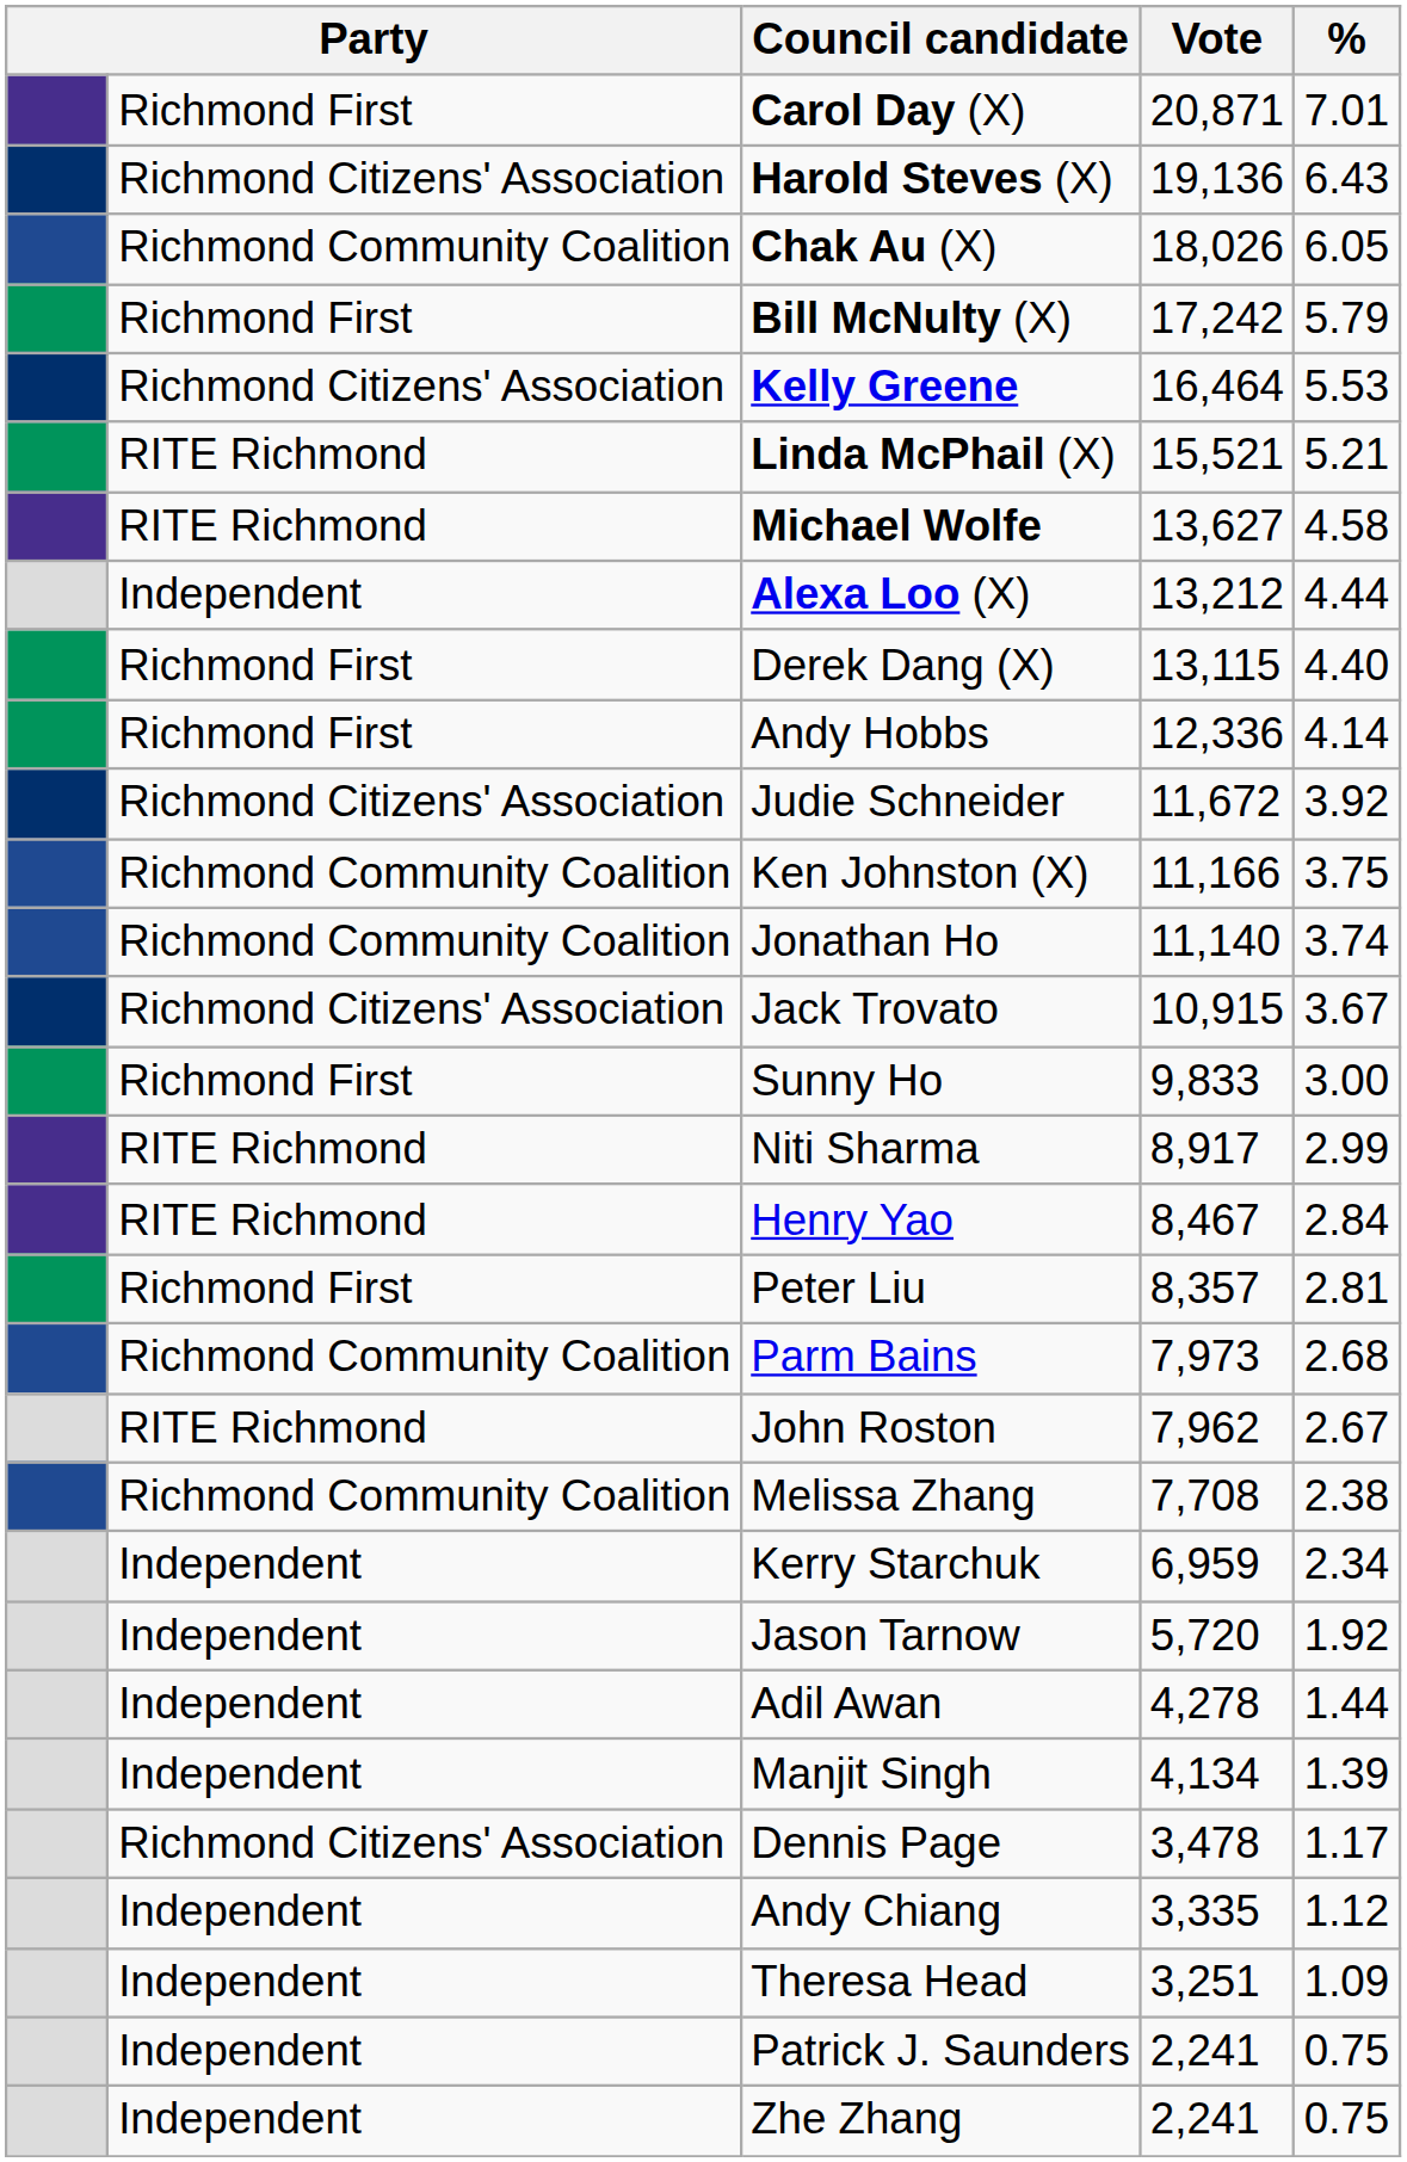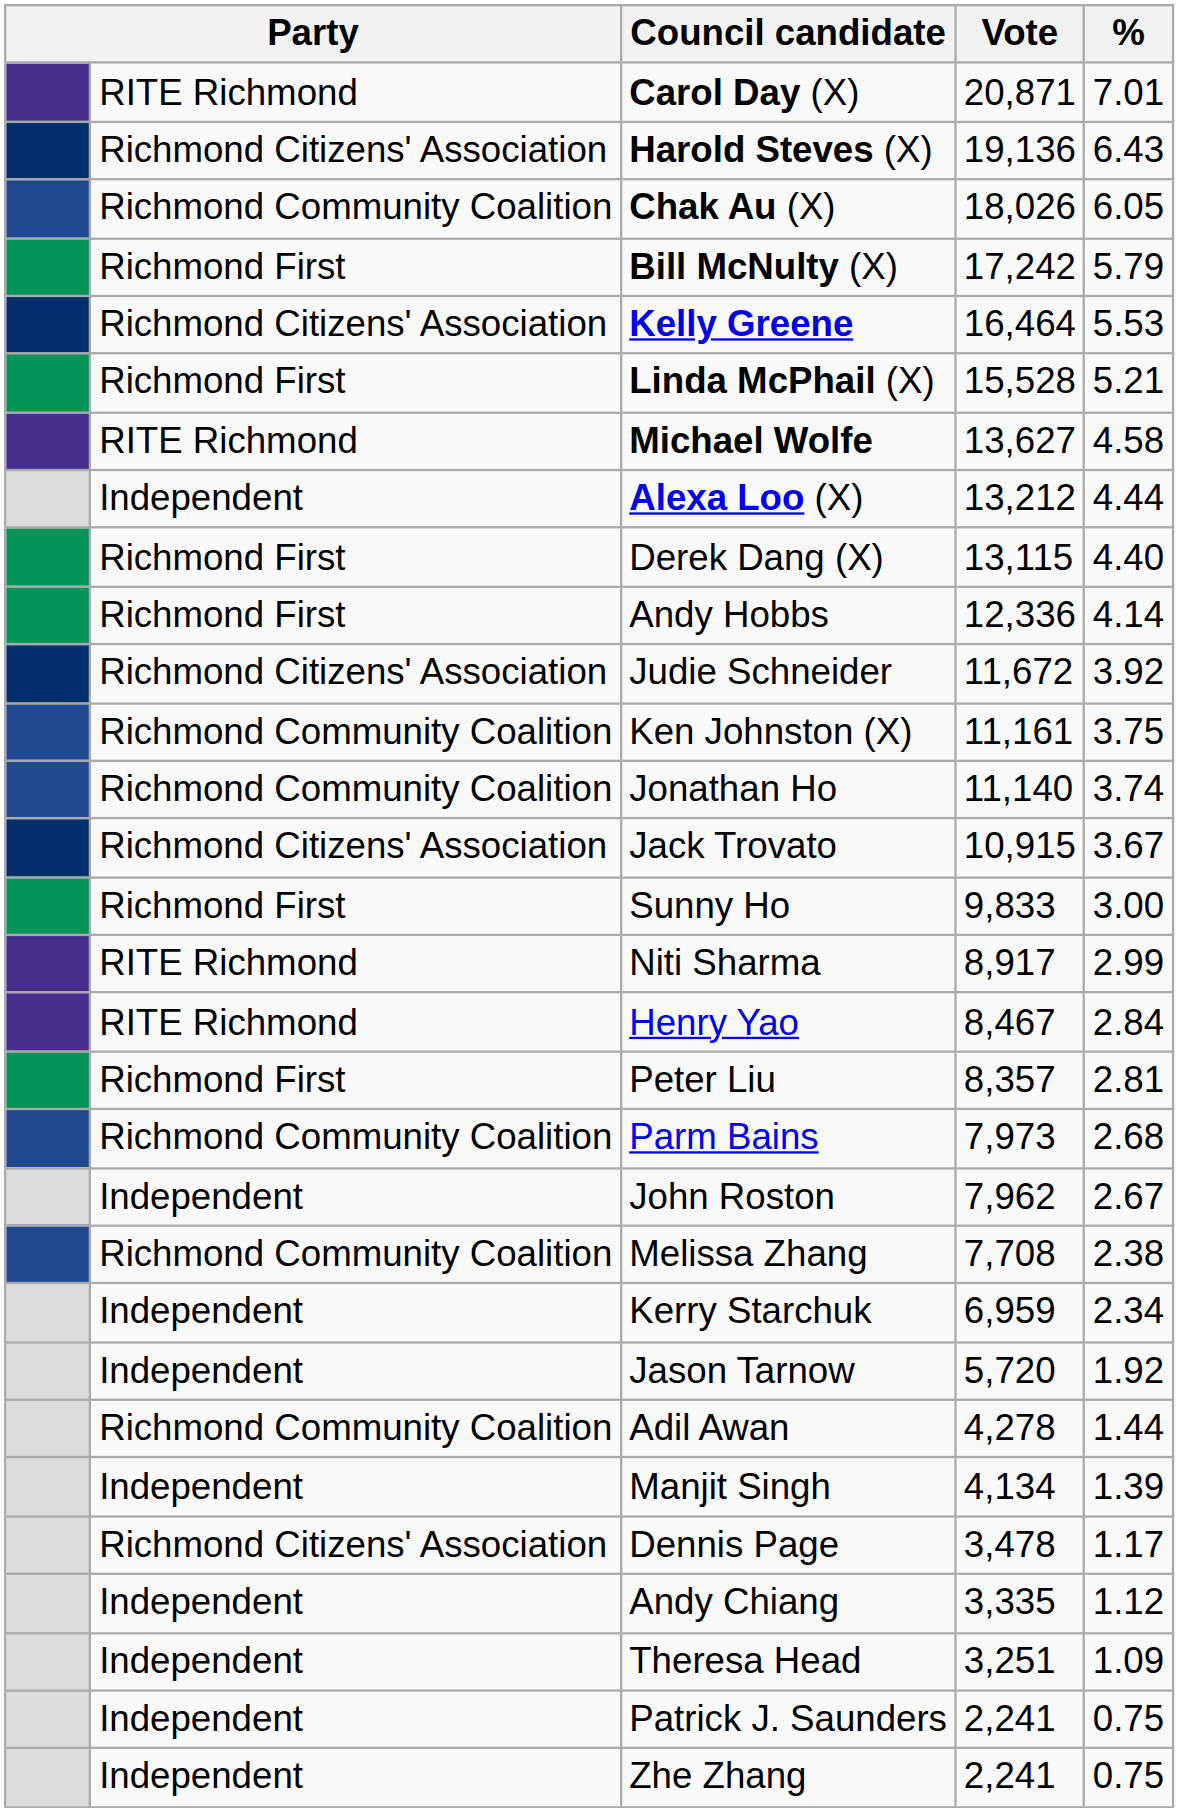 <table class="wikitable">
 <tr>
 <th colspan="2">Party</th>
 <th>Council candidate</th>
 <th>Vote</th>
 <th>%</th>
 </tr>
 <tr>
 <td style="background:#472D8C;" width="30px"> </td>
-<td>Richmond First</td>
+<td>RITE Richmond</td>
 <td><strong>Carol Day</strong> (X)</td>
 <td>20,871</td>
 <td>7.01</td>
 </tr>
 <tr>
 <td style="background:#002F6C;" width="30px"> </td>
 <td>Richmond Citizens' Association</td>
 <td><strong>Harold Steves</strong> (X)</td>
 <td>19,136</td>
 <td>6.43</td>
 </tr>
 <tr>
 <td style="background:#1F4991;" width="30px"> </td>
 <td>Richmond Community Coalition</td>
 <td><strong>Chak Au</strong> (X)</td>
 <td>18,026</td>
 <td>6.05</td>
 </tr>
 <tr>
 <td style="background:#00945B;" width="30px"> </td>
 <td>Richmond First</td>
 <td><strong>Bill McNulty</strong> (X)</td>
 <td>17,242</td>
 <td>5.79</td>
 </tr>
 <tr>
 <td style="background:#002F6C;" width="30px"> </td>
 <td>Richmond Citizens' Association</td>
 <td><strong><a href='#'>Kelly Greene</a></strong></td>
 <td>16,464</td>
 <td>5.53</td>
 </tr>
 <tr>
 <td style="background:#00945B;" width="30px"> </td>
-<td>RITE Richmond</td>
+<td>Richmond First</td>
 <td><strong>Linda McPhail</strong> (X)</td>
-<td>15,521</td>
+<td>15,528</td>
 <td>5.21</td>
 </tr>
 <tr>
 <td style="background:#472D8C;" width="30px"> </td>
 <td>RITE Richmond</td>
 <td><strong>Michael Wolfe</strong></td>
 <td>13,627</td>
 <td>4.58</td>
 </tr>
 <tr>
 <td style="background:gainsboro" width="30px"> </td>
 <td>Independent</td>
 <td><strong><a href='#'>Alexa Loo</a></strong> (X)</td>
 <td>13,212</td>
 <td>4.44</td>
 </tr>
 <tr>
 <td style="background:#00945B;" width="30px"> </td>
 <td>Richmond First</td>
 <td>Derek Dang (X)</td>
 <td>13,115</td>
 <td>4.40</td>
 </tr>
 <tr>
 <td style="background:#00945B;" width="30px"> </td>
 <td>Richmond First</td>
 <td>Andy Hobbs</td>
 <td>12,336</td>
 <td>4.14</td>
 </tr>
 <tr>
 <td style="background:#002F6C;" width="30px"> </td>
 <td>Richmond Citizens' Association</td>
 <td>Judie Schneider</td>
 <td>11,672</td>
 <td>3.92</td>
 </tr>
 <tr>
 <td style="background:#1F4991;" width="30px"> </td>
 <td>Richmond Community Coalition</td>
 <td>Ken Johnston (X)</td>
-<td>11,166</td>
+<td>11,161</td>
 <td>3.75</td>
 </tr>
 <tr>
 <td style="background:#1F4991;" width="30px"> </td>
 <td>Richmond Community Coalition</td>
 <td>Jonathan Ho</td>
 <td>11,140</td>
 <td>3.74</td>
 </tr>
 <tr>
 <td style="background:#002F6C;" width="30px"> </td>
 <td>Richmond Citizens' Association</td>
 <td>Jack Trovato</td>
 <td>10,915</td>
 <td>3.67</td>
 </tr>
 <tr>
 <td style="background:#00945B;" width="30px"> </td>
 <td>Richmond First</td>
 <td>Sunny Ho</td>
 <td>9,833</td>
 <td>3.00</td>
 </tr>
 <tr>
 <td style="background:#472D8C;" width="30px"> </td>
 <td>RITE Richmond</td>
 <td>Niti Sharma</td>
 <td>8,917</td>
 <td>2.99</td>
 </tr>
 <tr>
 <td style="background:#472D8C;" width="30px"> </td>
 <td>RITE Richmond</td>
 <td><a href='#'>Henry Yao</a></td>
 <td>8,467</td>
 <td>2.84</td>
 </tr>
 <tr>
 <td style="background:#00945B;" width="30px"> </td>
 <td>Richmond First</td>
 <td>Peter Liu</td>
 <td>8,357</td>
 <td>2.81</td>
 </tr>
 <tr>
 <td style="background:#1F4991;" width="30px"> </td>
 <td>Richmond Community Coalition</td>
 <td><a href='#'>Parm Bains</a></td>
 <td>7,973</td>
 <td>2.68</td>
 </tr>
 <tr>
 <td style="background:gainsboro" width="30px"> </td>
-<td>RITE Richmond</td>
+<td>Independent</td>
 <td>John Roston</td>
 <td>7,962</td>
 <td>2.67</td>
 </tr>
 <tr>
 <td style="background:#1F4991;" width="30px"> </td>
 <td>Richmond Community Coalition</td>
 <td>Melissa Zhang</td>
 <td>7,708</td>
 <td>2.38</td>
 </tr>
 <tr>
 <td style="background:gainsboro" width="30px"> </td>
 <td>Independent</td>
 <td>Kerry Starchuk</td>
 <td>6,959</td>
 <td>2.34</td>
 </tr>
 <tr>
 <td style="background:gainsboro" width="30px"> </td>
 <td>Independent</td>
 <td>Jason Tarnow</td>
 <td>5,720</td>
 <td>1.92</td>
 </tr>
 <tr>
 <td style="background:gainsboro" width="30px"> </td>
-<td>Independent</td>
+<td>Richmond Community Coalition</td>
 <td>Adil Awan</td>
 <td>4,278</td>
 <td>1.44</td>
 </tr>
 <tr>
 <td style="background:gainsboro" width="30px"> </td>
 <td>Independent</td>
 <td>Manjit Singh</td>
 <td>4,134</td>
 <td>1.39</td>
 </tr>
 <tr>
 <td style="background:gainsboro" width="30px"> </td>
 <td>Richmond Citizens' Association</td>
 <td>Dennis Page</td>
 <td>3,478</td>
 <td>1.17</td>
 </tr>
 <tr>
 <td style="background:gainsboro" width="30px"> </td>
 <td>Independent</td>
 <td>Andy Chiang</td>
 <td>3,335</td>
 <td>1.12</td>
 </tr>
 <tr>
 <td style="background:gainsboro" width="30px"> </td>
 <td>Independent</td>
 <td>Theresa Head</td>
 <td>3,251</td>
 <td>1.09</td>
 </tr>
 <tr>
 <td style="background:gainsboro" width="30px"> </td>
 <td>Independent</td>
 <td>Patrick J. Saunders</td>
 <td>2,241</td>
 <td>0.75</td>
 </tr>
 <tr>
 <td style="background:gainsboro" width="30px"> </td>
 <td>Independent</td>
 <td>Zhe Zhang</td>
 <td>2,241</td>
 <td>0.75</td>
 </tr>
 </table>
